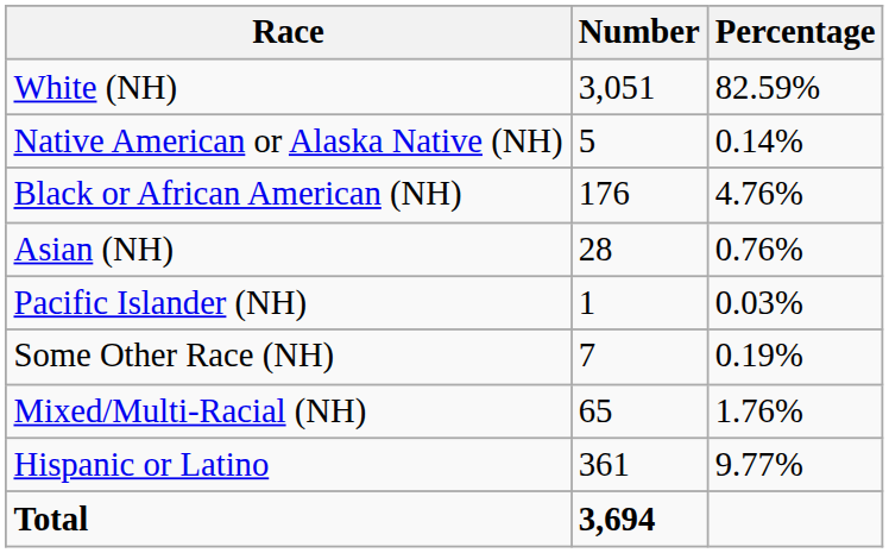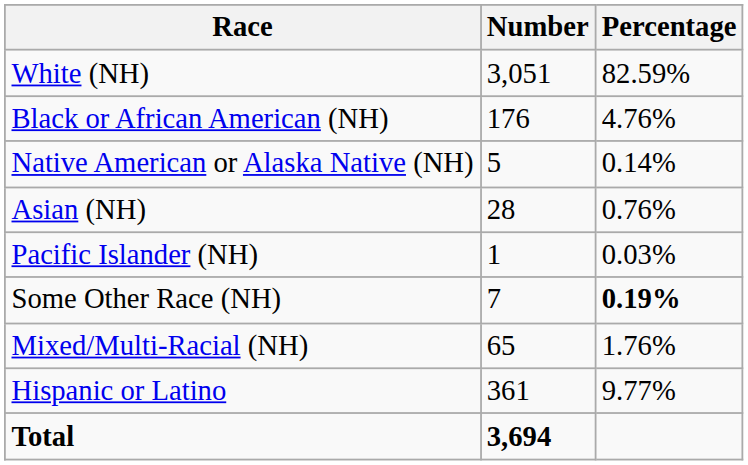 <table class="wikitable">
 <tr>
 <th>Race</th>
 <th>Number</th>
 <th>Percentage</th>
 </tr>
 <tr>
 <td><a href='#'>White</a> (NH)</td>
 <td>3,051</td>
 <td>82.59%</td>
 </tr>
 <tr>
+<td><a href='#'>Black or African American</a> (NH)</td>
+<td>176</td>
+<td>4.76%</td>
+</tr>
+<tr>
 <td><a href='#'>Native American</a> or <a href='#'>Alaska Native</a> (NH)</td>
 <td>5</td>
 <td>0.14%</td>
-</tr>
-<tr>
-<td><a href='#'>Black or African American</a> (NH)</td>
-<td>176</td>
-<td>4.76%</td>
 </tr>
 <tr>
 <td><a href='#'>Asian</a> (NH)</td>
 <td>28</td>
 <td>0.76%</td>
 </tr>
 <tr>
 <td><a href='#'>Pacific Islander</a> (NH)</td>
 <td>1</td>
 <td>0.03%</td>
 </tr>
 <tr>
 <td>Some Other Race (NH)</td>
 <td>7</td>
-<td>0.19%</td>
+<td><strong>0.19%</strong></td>
 </tr>
 <tr>
 <td><a href='#'>Mixed/Multi-Racial</a> (NH)</td>
 <td>65</td>
 <td>1.76%</td>
 </tr>
 <tr>
 <td><a href='#'>Hispanic or Latino</a></td>
 <td>361</td>
 <td>9.77%</td>
 </tr>
 <tr>
 <td><strong>Total</strong></td>
 <td><strong>3,694</strong></td>
 <td></td>
 </tr>
 </table>
